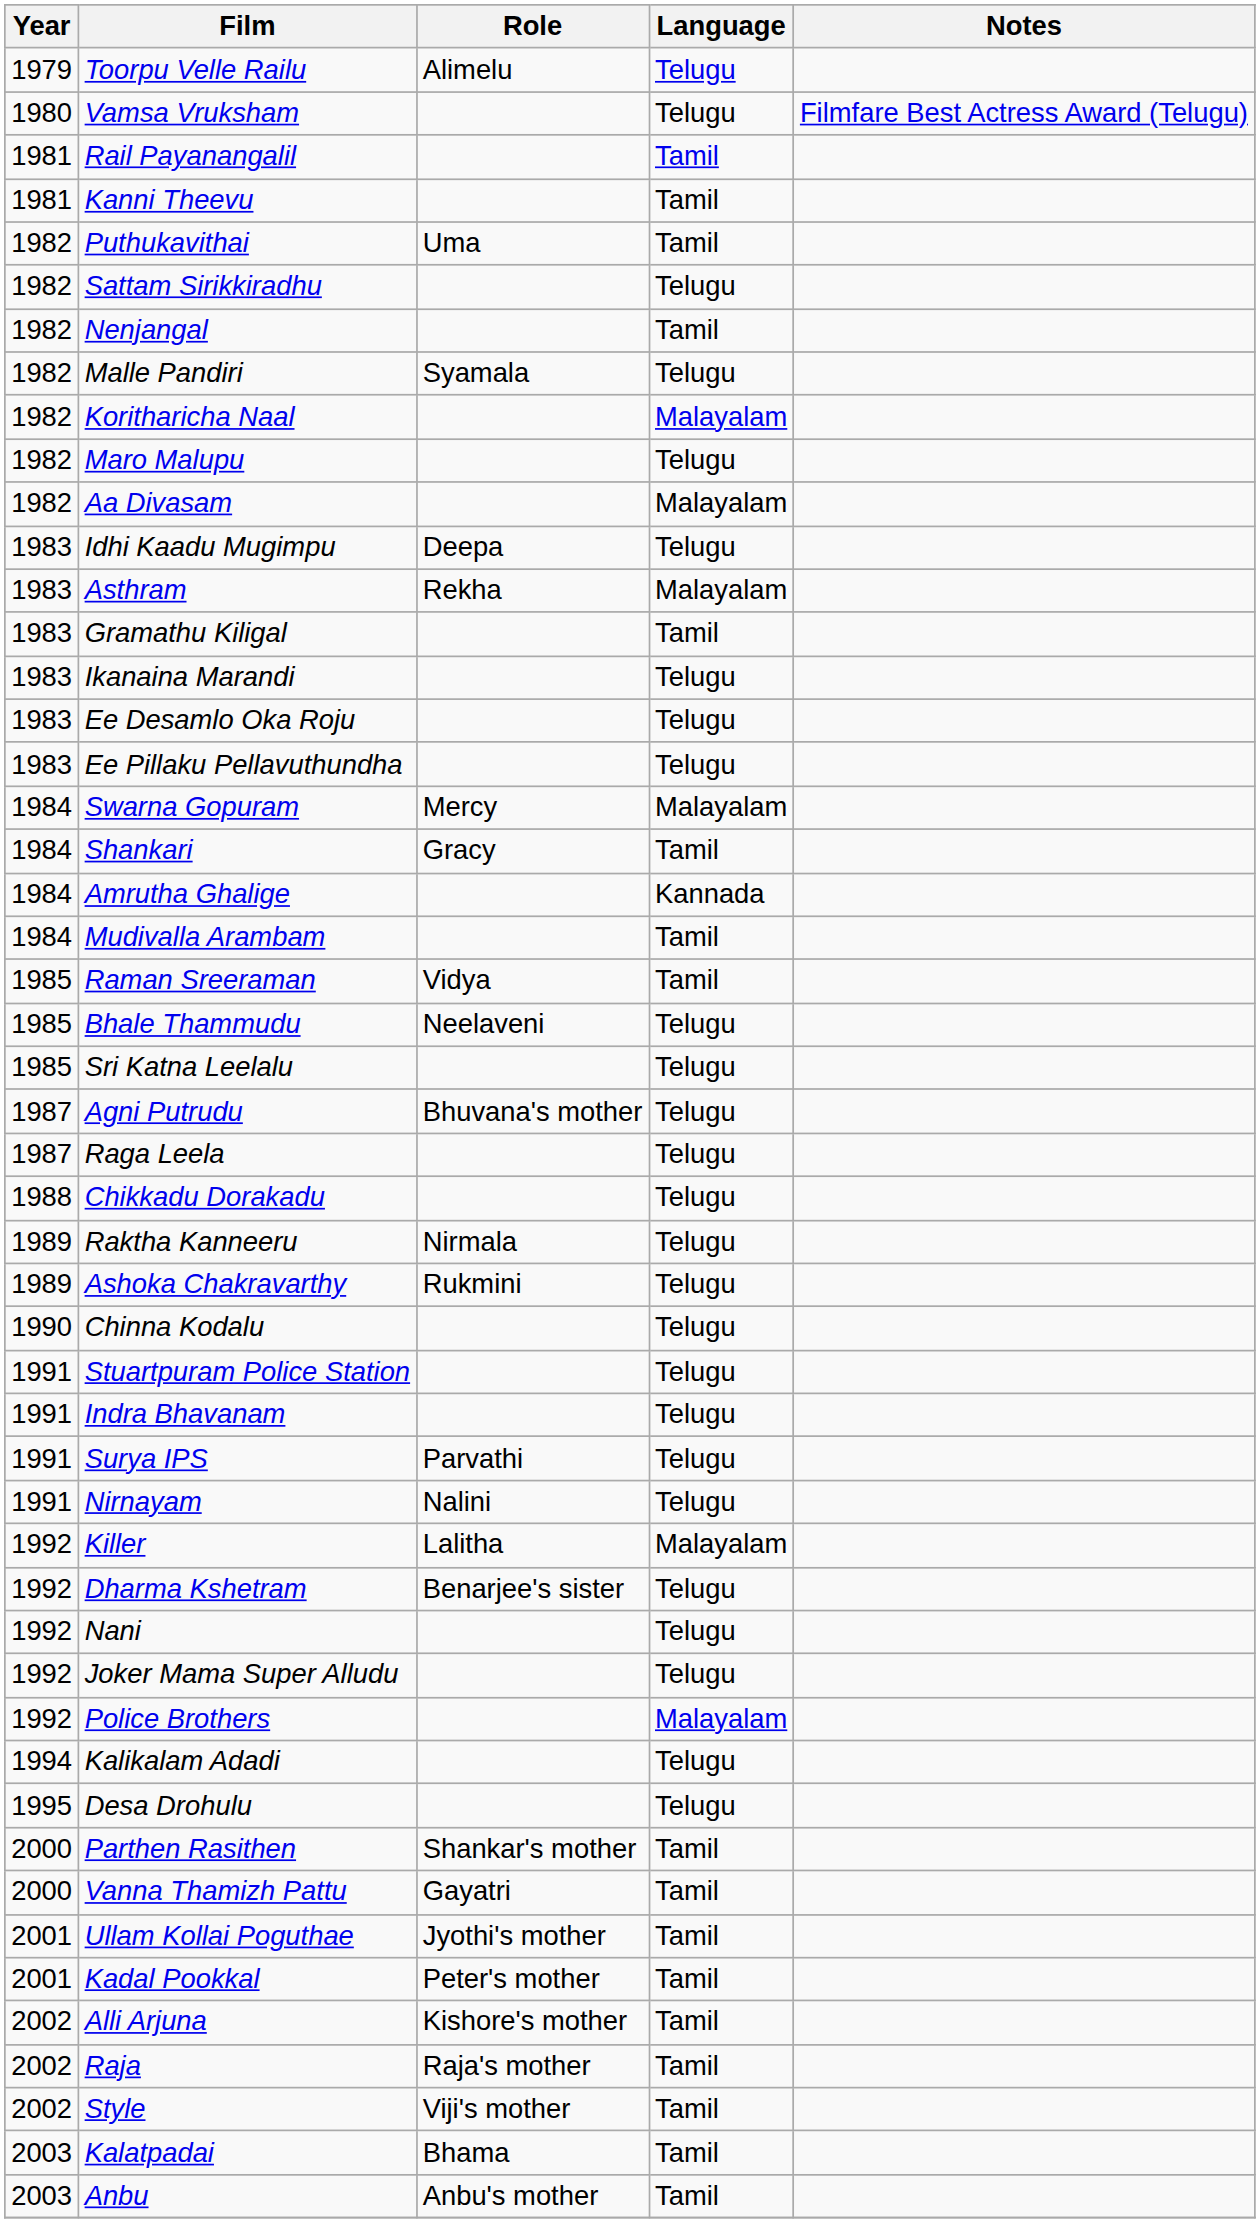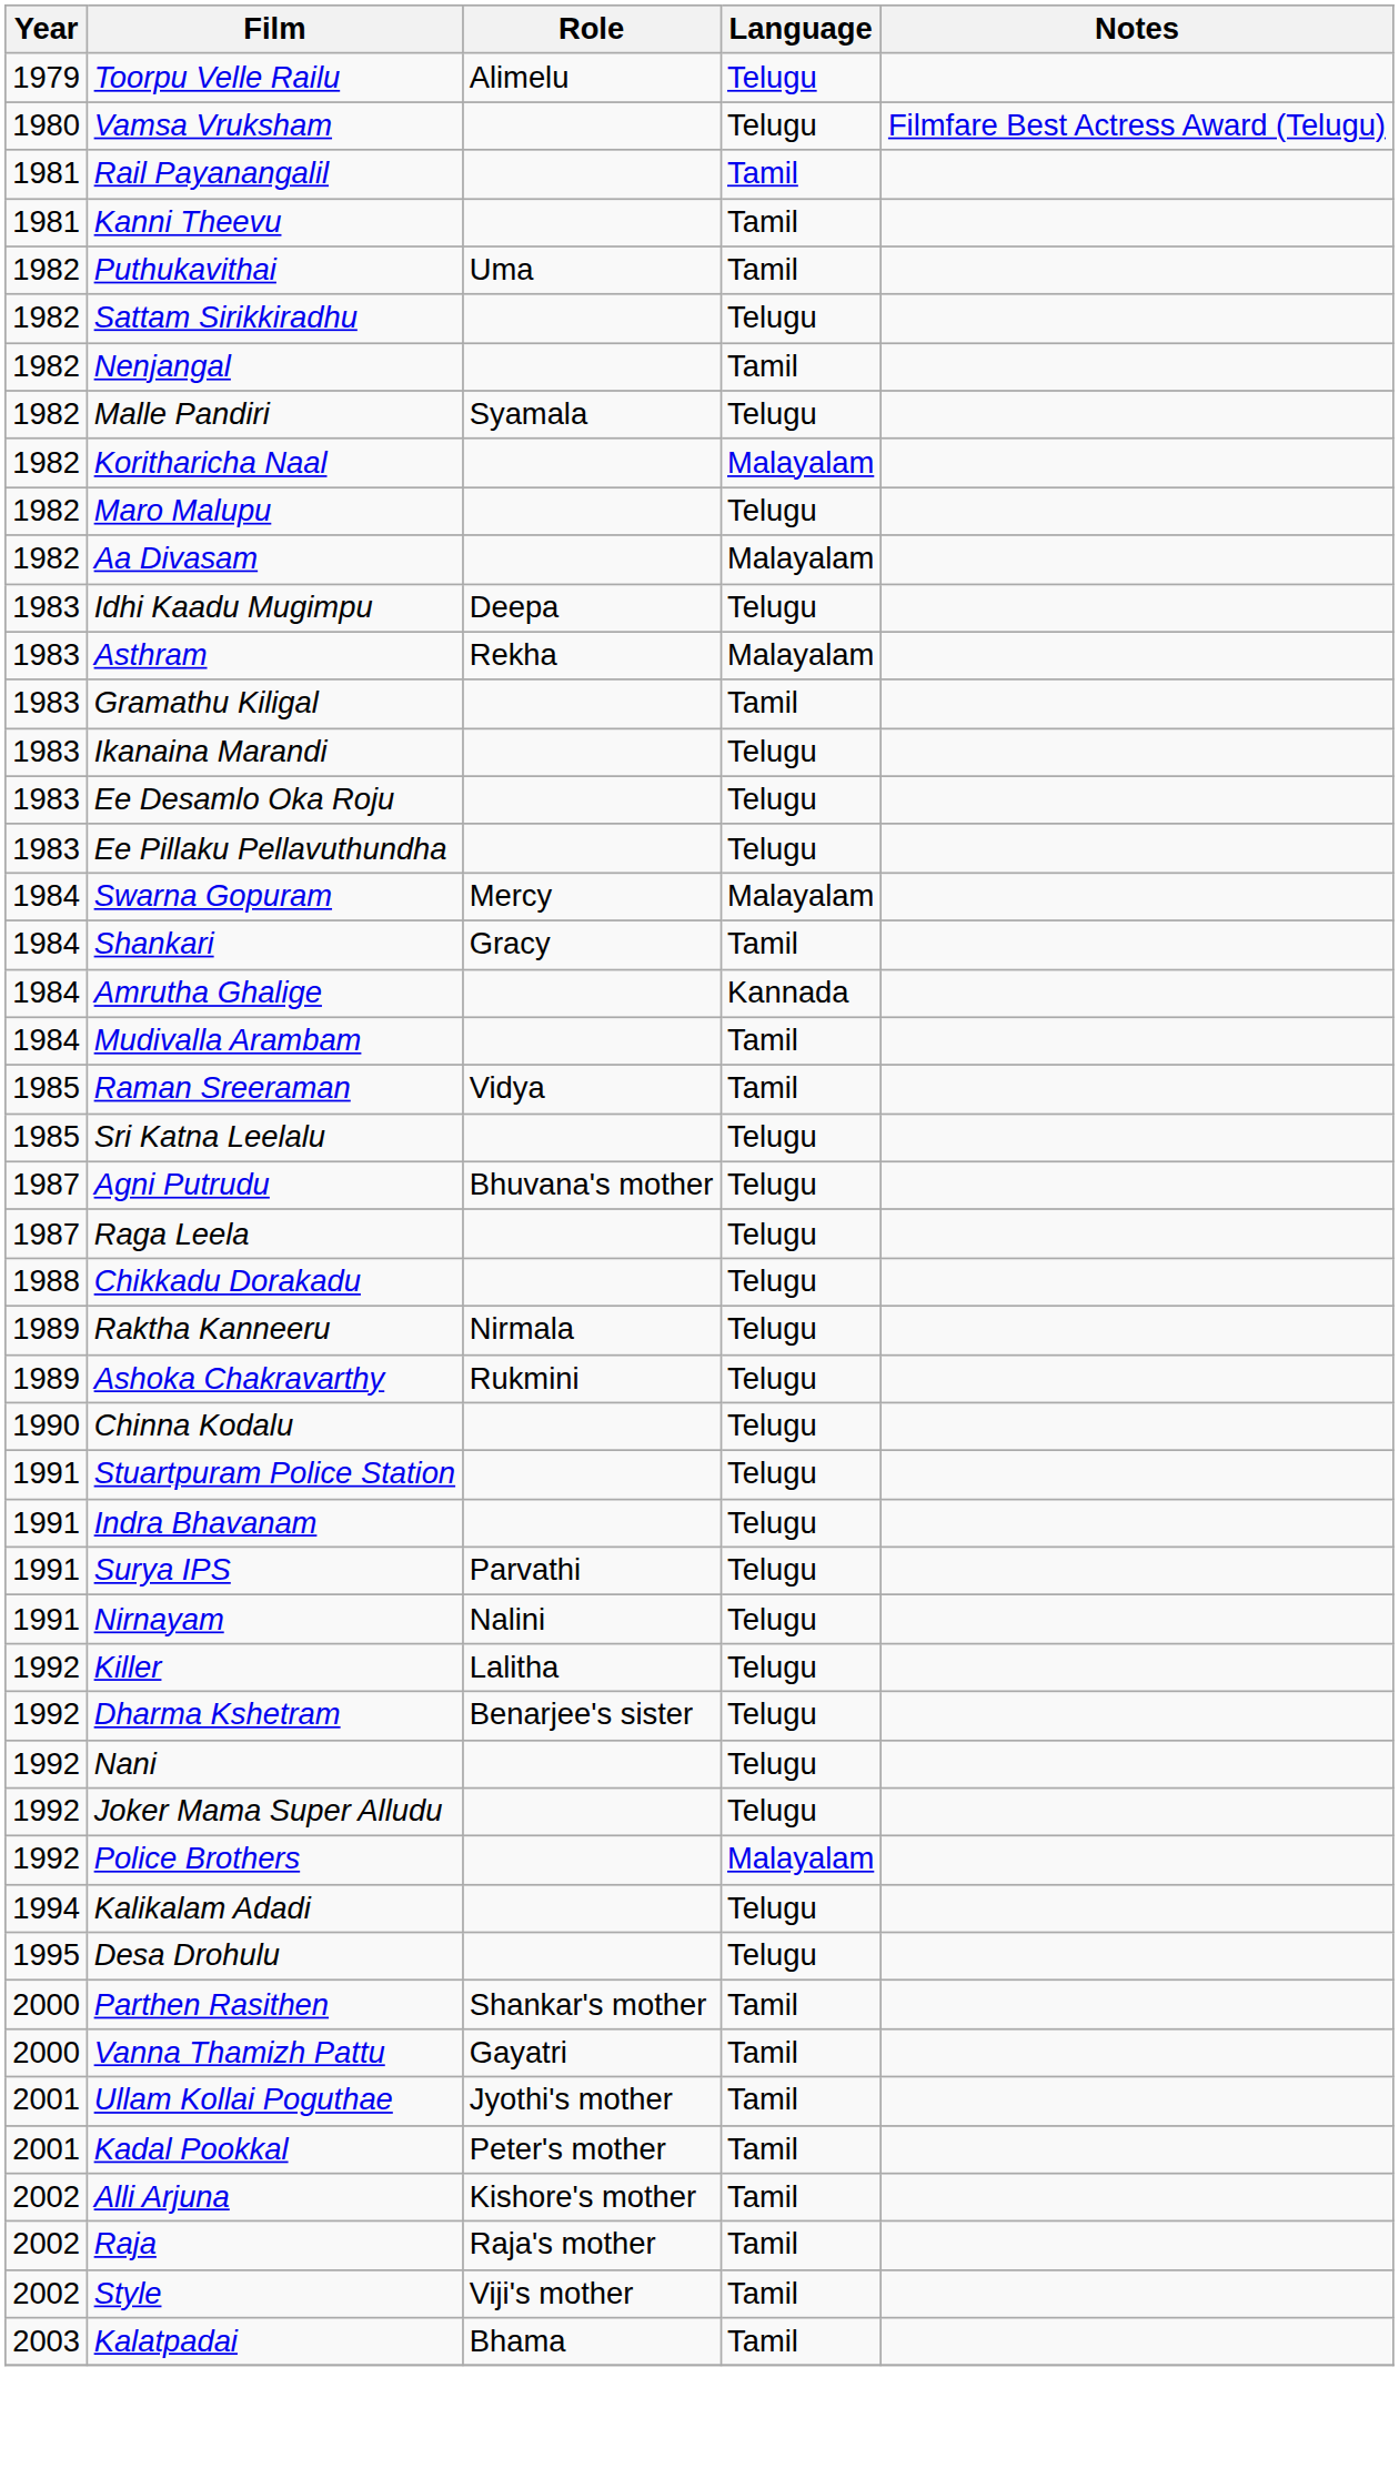 <table class="wikitable sortable">
 <tr>
 <th>Year</th>
 <th>Film</th>
 <th>Role</th>
 <th>Language</th>
 <th class=unsortable>Notes</th>
 </tr>
 <tr>
 <td>1979</td>
 <td><em><a href='#'>Toorpu Velle Railu</a></em></td>
 <td>Alimelu</td>
 <td><a href='#'>Telugu</a></td>
 <td></td>
 </tr>
 <tr>
 <td>1980</td>
 <td><em><a href='#'>Vamsa Vruksham</a></em></td>
 <td></td>
 <td>Telugu</td>
 <td><a href='#'>Filmfare Best Actress Award (Telugu)</a></td>
 </tr>
 <tr>
 <td>1981</td>
 <td><em><a href='#'>Rail Payanangalil</a></em></td>
 <td></td>
 <td><a href='#'>Tamil</a></td>
 <td></td>
 </tr>
 <tr>
 <td>1981</td>
 <td><em><a href='#'>Kanni Theevu</a></em></td>
 <td></td>
 <td>Tamil</td>
 <td></td>
 </tr>
 <tr>
 <td>1982</td>
 <td><em><a href='#'>Puthukavithai</a></em></td>
 <td>Uma</td>
 <td>Tamil</td>
 <td></td>
 </tr>
 <tr>
 <td>1982</td>
 <td><em><a href='#'>Sattam Sirikkiradhu</a></em></td>
 <td></td>
 <td>Telugu</td>
 <td></td>
 </tr>
 <tr>
 <td>1982</td>
 <td><em><a href='#'>Nenjangal</a></em></td>
 <td></td>
 <td>Tamil</td>
 <td></td>
 </tr>
 <tr>
 <td>1982</td>
 <td><em>Malle Pandiri</em></td>
 <td>Syamala</td>
 <td>Telugu</td>
 <td></td>
 </tr>
 <tr>
 <td>1982</td>
 <td><em><a href='#'>Koritharicha Naal</a></em></td>
 <td></td>
 <td><a href='#'>Malayalam</a></td>
 <td></td>
 </tr>
 <tr>
 <td>1982</td>
 <td><em><a href='#'>Maro Malupu</a></em></td>
 <td></td>
 <td>Telugu</td>
 <td></td>
 </tr>
 <tr>
 <td>1982</td>
 <td><em><a href='#'>Aa Divasam</a></em></td>
 <td></td>
 <td>Malayalam</td>
 <td></td>
 </tr>
 <tr>
 <td>1983</td>
 <td><em>Idhi Kaadu Mugimpu</em></td>
 <td>Deepa</td>
 <td>Telugu</td>
 <td></td>
 </tr>
 <tr>
 <td>1983</td>
 <td><em><a href='#'>Asthram</a></em></td>
 <td>Rekha</td>
 <td>Malayalam</td>
 <td></td>
 </tr>
 <tr>
 <td>1983</td>
 <td><em>Gramathu Kiligal</em></td>
 <td></td>
 <td>Tamil</td>
 <td></td>
 </tr>
 <tr>
 <td>1983</td>
 <td><em>Ikanaina Marandi</em></td>
 <td></td>
 <td>Telugu</td>
 <td></td>
 </tr>
 <tr>
 <td>1983</td>
 <td><em>Ee Desamlo Oka Roju</em></td>
 <td></td>
 <td>Telugu</td>
 <td></td>
 </tr>
 <tr>
 <td>1983</td>
 <td><em>Ee Pillaku Pellavuthundha</em></td>
 <td></td>
 <td>Telugu</td>
 <td></td>
 </tr>
 <tr>
 <td>1984</td>
 <td><em><a href='#'>Swarna Gopuram</a></em></td>
 <td>Mercy</td>
 <td>Malayalam</td>
 <td></td>
 </tr>
 <tr>
 <td>1984</td>
 <td><em><a href='#'>Shankari</a></em></td>
 <td>Gracy</td>
 <td>Tamil</td>
 <td></td>
 </tr>
 <tr>
 <td>1984</td>
 <td><em><a href='#'>Amrutha Ghalige</a></em></td>
 <td></td>
 <td>Kannada</td>
 <td></td>
 </tr>
 <tr>
 <td>1984</td>
 <td><em><a href='#'>Mudivalla Arambam</a></em></td>
 <td></td>
 <td>Tamil</td>
 <td></td>
 </tr>
 <tr>
 <td>1985</td>
 <td><em><a href='#'>Raman Sreeraman</a></em></td>
 <td>Vidya</td>
 <td>Tamil</td>
 <td></td>
 </tr>
 <tr>
 <td>1985</td>
-<td><em><a href='#'>Bhale Thammudu</a></em></td>
-<td>Neelaveni</td>
-<td>Telugu</td>
-<td></td>
-</tr>
-<tr>
-<td>1985</td>
 <td><em>Sri Katna Leelalu</em></td>
 <td></td>
 <td>Telugu</td>
 <td></td>
 </tr>
 <tr>
 <td>1987</td>
 <td><em><a href='#'>Agni Putrudu</a></em></td>
 <td>Bhuvana's mother</td>
 <td>Telugu</td>
 <td></td>
 </tr>
 <tr>
 <td>1987</td>
 <td><em>Raga Leela</em></td>
 <td></td>
 <td>Telugu</td>
 <td></td>
 </tr>
 <tr>
 <td>1988</td>
 <td><em><a href='#'>Chikkadu Dorakadu</a></em></td>
 <td></td>
 <td>Telugu</td>
 <td></td>
 </tr>
 <tr>
 <td>1989</td>
 <td><em>Raktha Kanneeru</em></td>
 <td>Nirmala</td>
 <td>Telugu</td>
 <td></td>
 </tr>
 <tr>
 <td>1989</td>
 <td><em><a href='#'>Ashoka Chakravarthy</a></em></td>
 <td>Rukmini</td>
 <td>Telugu</td>
 <td></td>
 </tr>
 <tr>
 <td>1990</td>
 <td><em>Chinna Kodalu</em></td>
 <td></td>
 <td>Telugu</td>
 <td></td>
 </tr>
 <tr>
 <td>1991</td>
 <td><em><a href='#'>Stuartpuram Police Station</a></em></td>
 <td></td>
 <td>Telugu</td>
 <td></td>
 </tr>
 <tr>
 <td>1991</td>
 <td><em><a href='#'>Indra Bhavanam</a></em></td>
 <td></td>
 <td>Telugu</td>
 <td></td>
 </tr>
 <tr>
 <td>1991</td>
 <td><em><a href='#'>Surya IPS</a></em></td>
 <td>Parvathi</td>
 <td>Telugu</td>
 <td></td>
 </tr>
 <tr>
 <td>1991</td>
 <td><em><a href='#'>Nirnayam</a></em></td>
 <td>Nalini</td>
 <td>Telugu</td>
 <td></td>
 </tr>
 <tr>
 <td>1992</td>
 <td><em><a href='#'>Killer</a></em></td>
 <td>Lalitha</td>
-<td>Malayalam</td>
+<td>Telugu</td>
 <td></td>
 </tr>
 <tr>
 <td>1992</td>
 <td><em><a href='#'>Dharma Kshetram</a></em></td>
 <td>Benarjee's sister</td>
 <td>Telugu</td>
 <td></td>
 </tr>
 <tr>
 <td>1992</td>
 <td><em>Nani</em></td>
 <td></td>
 <td>Telugu</td>
 <td></td>
 </tr>
 <tr>
 <td>1992</td>
 <td><em>Joker Mama Super Alludu</em></td>
 <td></td>
 <td>Telugu</td>
 <td></td>
 </tr>
 <tr>
 <td>1992</td>
 <td><em><a href='#'>Police Brothers</a></em></td>
 <td></td>
 <td><a href='#'>Malayalam</a></td>
 <td></td>
 </tr>
 <tr>
 <td>1994</td>
 <td><em>Kalikalam Adadi</em></td>
 <td></td>
 <td>Telugu</td>
 <td></td>
 </tr>
 <tr>
 <td>1995</td>
 <td><em>Desa Drohulu</em></td>
 <td></td>
 <td>Telugu</td>
 <td></td>
 </tr>
 <tr>
 <td>2000</td>
 <td><em><a href='#'>Parthen Rasithen</a></em></td>
 <td>Shankar's mother</td>
 <td>Tamil</td>
 <td></td>
 </tr>
 <tr>
 <td>2000</td>
 <td><em><a href='#'>Vanna Thamizh Pattu</a></em></td>
 <td>Gayatri</td>
 <td>Tamil</td>
 <td></td>
 </tr>
 <tr>
 <td>2001</td>
 <td><em><a href='#'>Ullam Kollai Poguthae</a></em></td>
 <td>Jyothi's mother</td>
 <td>Tamil</td>
 <td></td>
 </tr>
 <tr>
 <td>2001</td>
 <td><em><a href='#'>Kadal Pookkal</a></em></td>
 <td>Peter's mother</td>
 <td>Tamil</td>
 <td></td>
 </tr>
 <tr>
 <td>2002</td>
 <td><em><a href='#'>Alli Arjuna</a></em></td>
 <td>Kishore's mother</td>
 <td>Tamil</td>
 <td></td>
 </tr>
 <tr>
 <td>2002</td>
 <td><em><a href='#'>Raja</a></em></td>
 <td>Raja's mother</td>
 <td>Tamil</td>
 <td></td>
 </tr>
 <tr>
 <td>2002</td>
 <td><em><a href='#'>Style</a></em></td>
 <td>Viji's mother</td>
 <td>Tamil</td>
 <td></td>
 </tr>
 <tr>
 <td>2003</td>
 <td><em><a href='#'>Kalatpadai</a></em></td>
 <td>Bhama</td>
 <td>Tamil</td>
 <td></td>
 </tr>
 <tr>
-<td>2003</td>
-<td><em><a href='#'>Anbu</a></em></td>
-<td>Anbu's mother</td>
-<td>Tamil</td>
-<td></td>
-</tr>
-<tr>
 </tr>
 </table>
